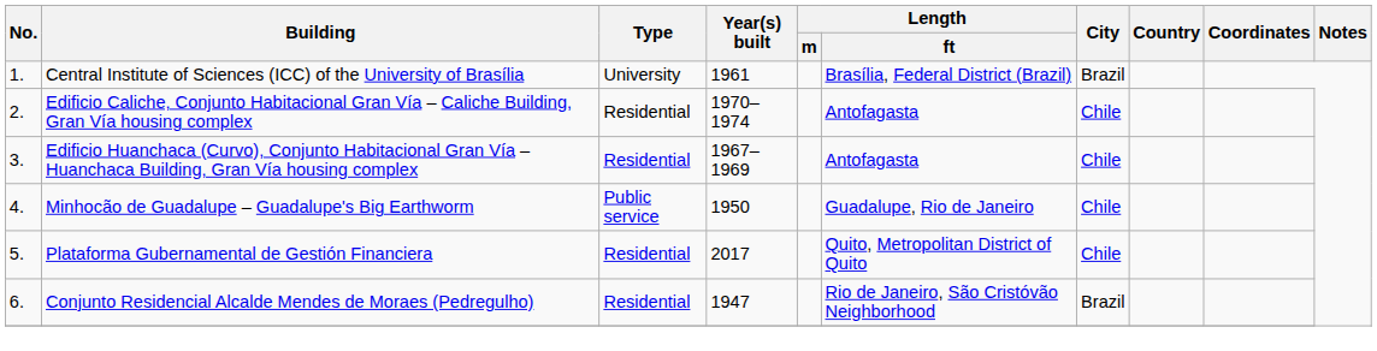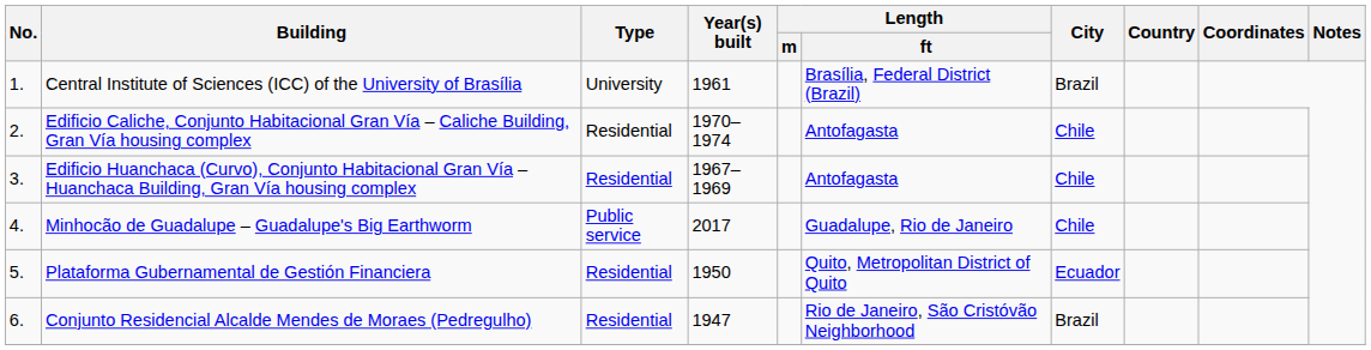 <table class="wikitable">
 <tr>
 <th rowspan=2>No.</th>
 <th rowspan=2>Building</th>
 <th rowspan=2>Type</th>
 <th rowspan=2>Year(s) built</th>
 <th colspan=2>Length</th>
 <th rowspan=2>City</th>
 <th rowspan=2>Country</th>
 <th rowspan=2>Coordinates</th>
 <th rowspan=2>Notes</th>
 </tr>
 <tr>
 <th>m</th>
 <th>ft</th>
 </tr>
 <tr>
 <td>1.</td>
 <td>Central Institute of Sciences (ICC) of the <a href='#'>University of Brasília</a></td>
 <td>University</td>
 <td>1961</td>
 <td></td>
 <td><a href='#'>Brasília</a>, <a href='#'>Federal District (Brazil)</a></td>
 <td>Brazil</td>
 <td><br></td>
 </tr>
 <tr>
 <td>2.</td>
 <td><a href='#'>Edificio Caliche, Conjunto Habitacional Gran Vía</a> – <a href='#'>Caliche Building, Gran Vía housing complex</a></td>
 <td>Residential</td>
 <td>1970–1974</td>
 <td></td>
 <td><a href='#'>Antofagasta</a></td>
 <td><a href='#'>Chile</a></td>
 <td></td>
 <td></td>
 </tr>
 <tr>
 <td>3.</td>
 <td><a href='#'>Edificio Huanchaca (Curvo), Conjunto Habitacional Gran Vía</a> – <a href='#'>Huanchaca Building, Gran Vía housing complex</a></td>
 <td><a href='#'>Residential</a></td>
 <td>1967–1969</td>
 <td></td>
 <td><a href='#'>Antofagasta</a></td>
 <td><a href='#'>Chile</a></td>
 <td></td>
 <td></td>
 </tr>
 <tr>
 <td>4.</td>
 <td><a href='#'>Minhocão de Guadalupe</a> – <a href='#'>Guadalupe's Big Earthworm</a></td>
 <td><a href='#'>Public service</a></td>
-<td>1950</td>
+<td>2017</td>
 <td></td>
 <td><a href='#'>Guadalupe</a>, <a href='#'>Rio de Janeiro</a></td>
 <td><a href='#'>Chile</a></td>
 <td></td>
 <td></td>
 </tr>
 <tr>
 <td>5.</td>
 <td><a href='#'>Plataforma Gubernamental de Gestión Financiera</a></td>
 <td><a href='#'>Residential</a></td>
-<td>2017</td>
+<td>1950</td>
 <td></td>
 <td><a href='#'>Quito</a>, <a href='#'>Metropolitan District of Quito</a></td>
-<td><a href='#'>Chile</a></td>
+<td><a href='#'>Ecuador</a></td>
 <td></td>
 <td></td>
 </tr>
 <tr>
 <td>6.</td>
 <td><a href='#'>Conjunto Residencial Alcalde Mendes de Moraes (Pedregulho)</a></td>
 <td><a href='#'>Residential</a></td>
 <td>1947</td>
 <td></td>
 <td><a href='#'>Rio de Janeiro</a>, <a href='#'>São Cristóvão Neighborhood</a></td>
 <td>Brazil</td>
 <td></td>
 <td></td>
 </tr>
 <tr>
 </tr>
 </table>
